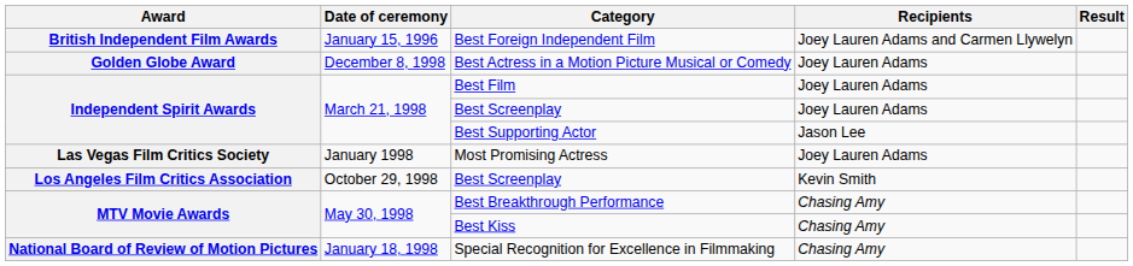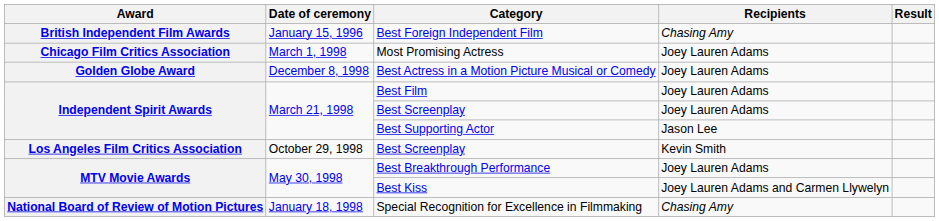 <table class="wikitable plainrowheaders">
 <tr>
 <th scope="col">Award</th>
 <th scope="col">Date of ceremony</th>
 <th scope="col">Category</th>
 <th scope="col">Recipients</th>
 <th scope="col">Result</th>
 </tr>
 <tr>
 <th scope="row"><a href='#'>British Independent Film Awards</a></th>
 <td><a href='#'>January 15, 1996</a></td>
 <td><a href='#'>Best Foreign Independent Film</a></td>
-<td>Joey Lauren Adams and Carmen Llywelyn</td>
+<td><em>Chasing Amy</em></td>
+<td></td>
+</tr>
+<tr>
+<th scope="row"><a href='#'>Chicago Film Critics Association</a></th>
+<td><a href='#'>March 1, 1998</a></td>
+<td>Most Promising Actress</td>
+<td>Joey Lauren Adams</td>
 <td></td>
 </tr>
 <tr>
 <th scope="row"><a href='#'>Golden Globe Award</a></th>
 <td><a href='#'>December 8, 1998</a></td>
 <td><a href='#'>Best Actress in a Motion Picture Musical or Comedy</a></td>
 <td>Joey Lauren Adams</td>
 <td></td>
 </tr>
 <tr>
 <th scope="row" rowspan="3"><a href='#'>Independent Spirit Awards</a></th>
 <td rowspan="3"><a href='#'>March 21, 1998</a></td>
 <td><a href='#'>Best Film</a></td>
 <td>Joey Lauren Adams</td>
 <td></td>
 </tr>
 <tr>
 <td><a href='#'>Best Screenplay</a></td>
 <td>Joey Lauren Adams</td>
 <td></td>
 </tr>
 <tr>
 <td><a href='#'>Best Supporting Actor</a></td>
 <td>Jason Lee</td>
 <td></td>
 </tr>
 <tr>
-<th scope="row">Las Vegas Film Critics Society</th>
-<td>January 1998</td>
-<td>Most Promising Actress</td>
-<td>Joey Lauren Adams</td>
-<td></td>
-</tr>
-<tr>
 <th scope="row"><a href='#'>Los Angeles Film Critics Association</a></th>
 <td>October 29, 1998</td>
 <td><a href='#'>Best Screenplay</a></td>
 <td>Kevin Smith</td>
 <td></td>
 </tr>
 <tr>
 <th scope="row" rowspan="2"><a href='#'>MTV Movie Awards</a></th>
 <td rowspan="2"><a href='#'>May 30, 1998</a></td>
 <td><a href='#'>Best Breakthrough Performance</a></td>
-<td><em>Chasing Amy</em></td>
+<td>Joey Lauren Adams</td>
 <td></td>
 </tr>
 <tr>
 <td><a href='#'>Best Kiss</a></td>
-<td><em>Chasing Amy</em></td>
+<td>Joey Lauren Adams and Carmen Llywelyn</td>
 <td></td>
 </tr>
 <tr>
 <th scope="row"><a href='#'>National Board of Review of Motion Pictures</a></th>
 <td><a href='#'>January 18, 1998</a></td>
 <td>Special Recognition for Excellence in Filmmaking</td>
 <td><em>Chasing Amy</em></td>
 <td></td>
 </tr>
 </table>
